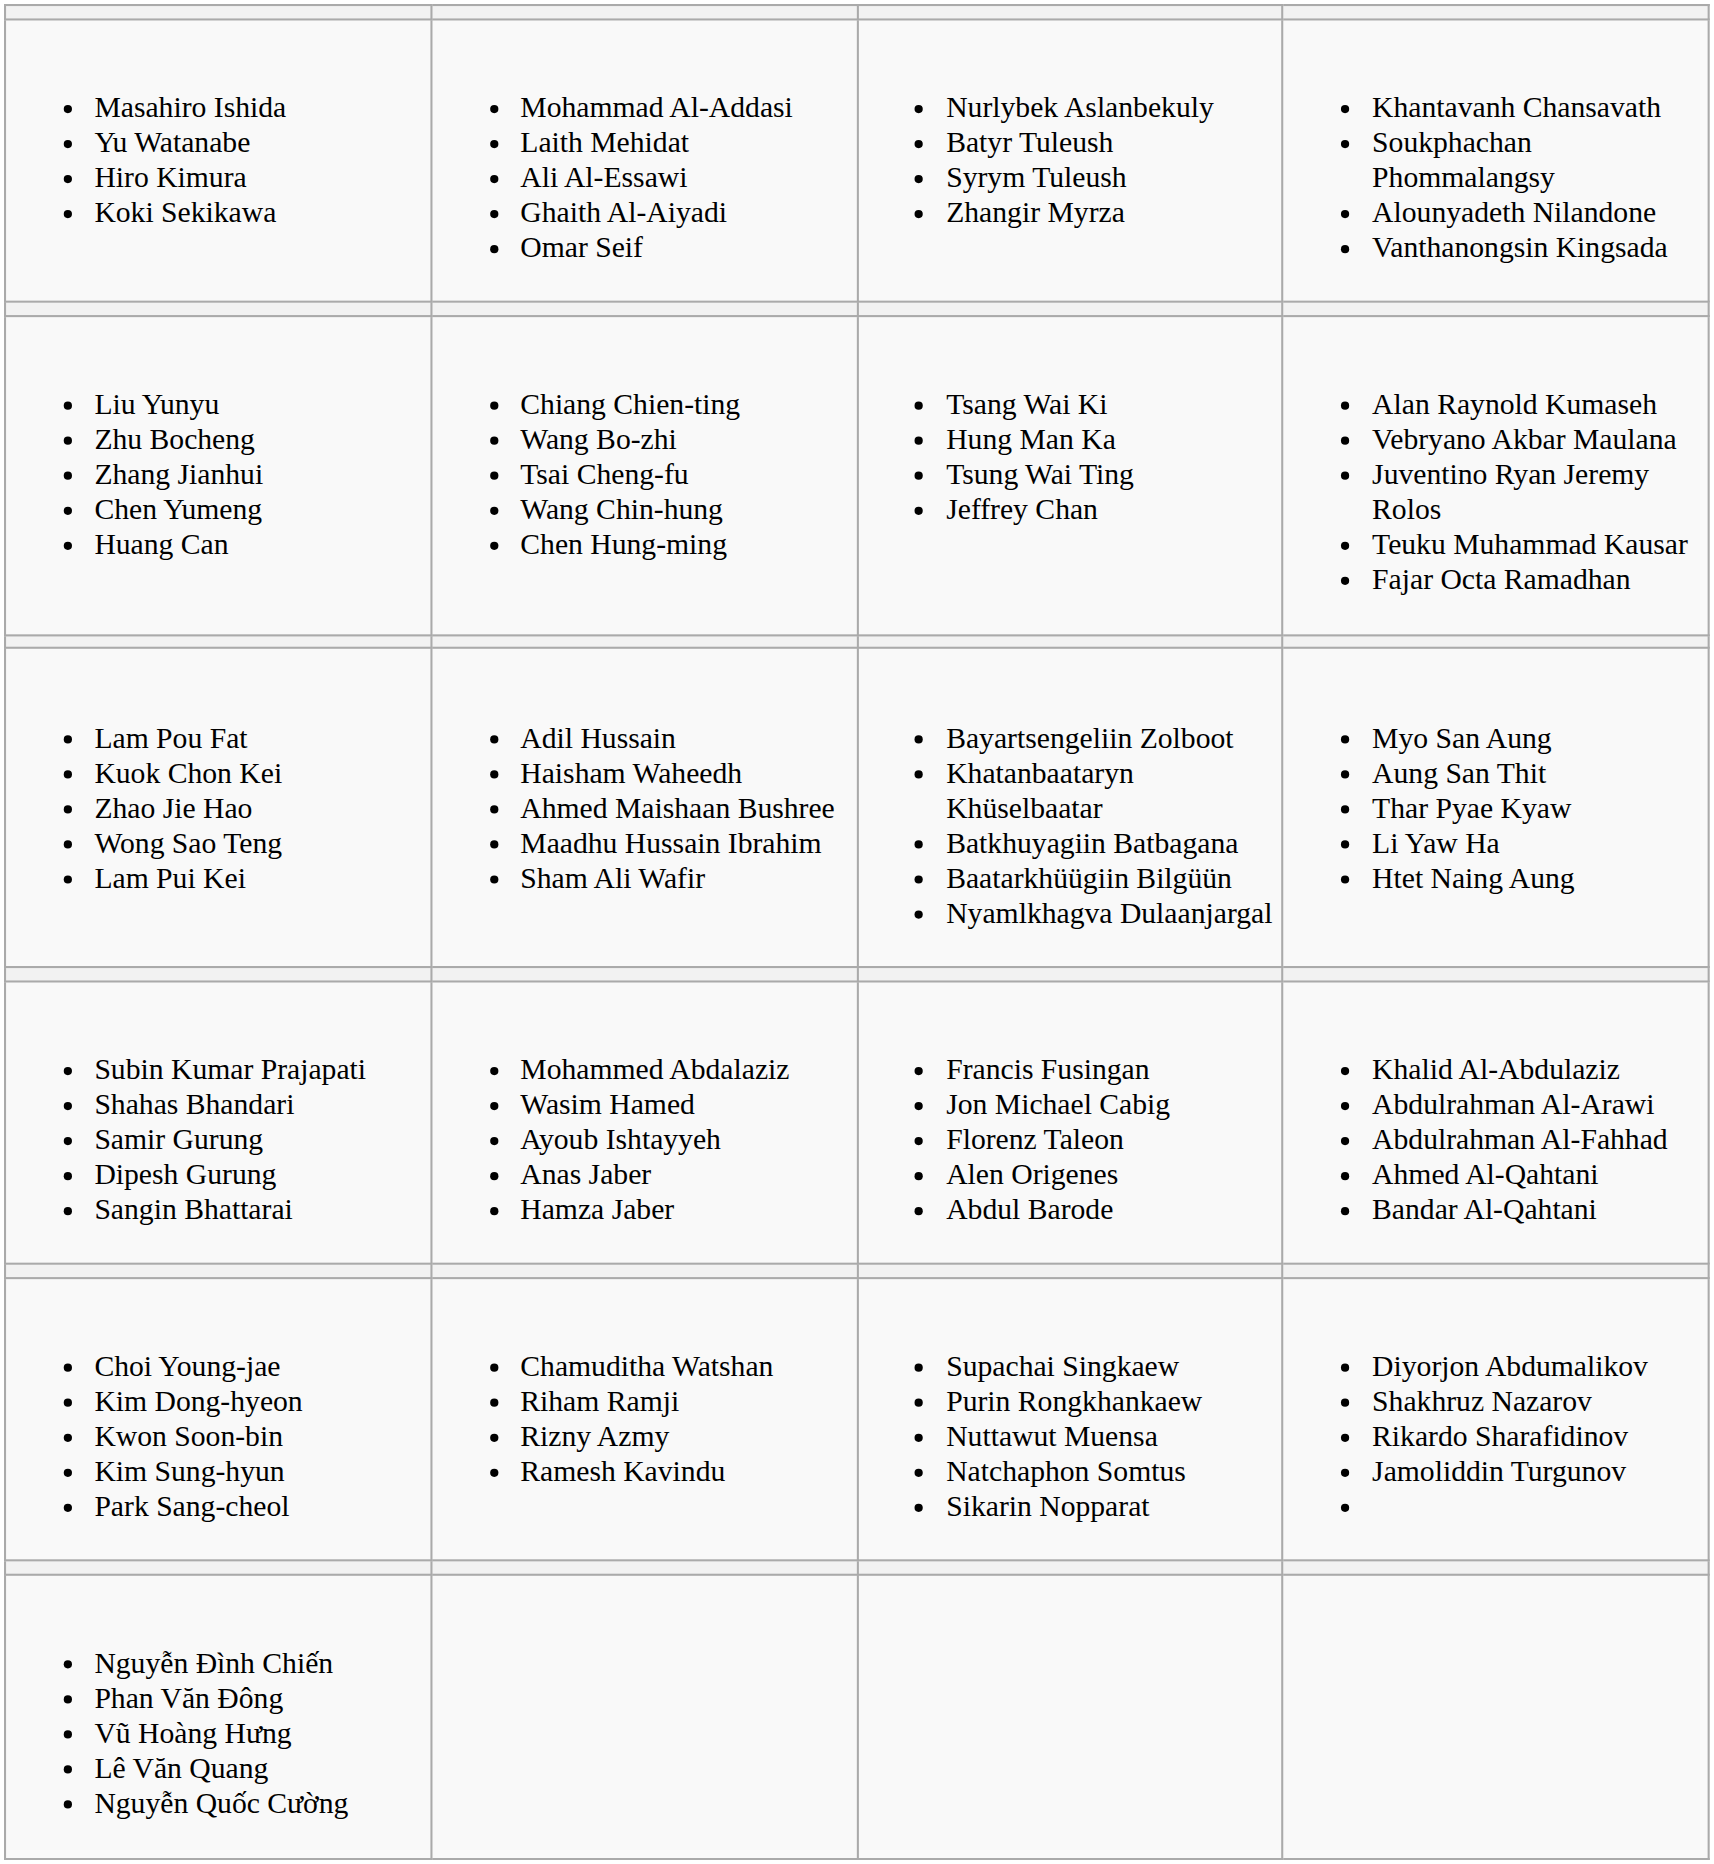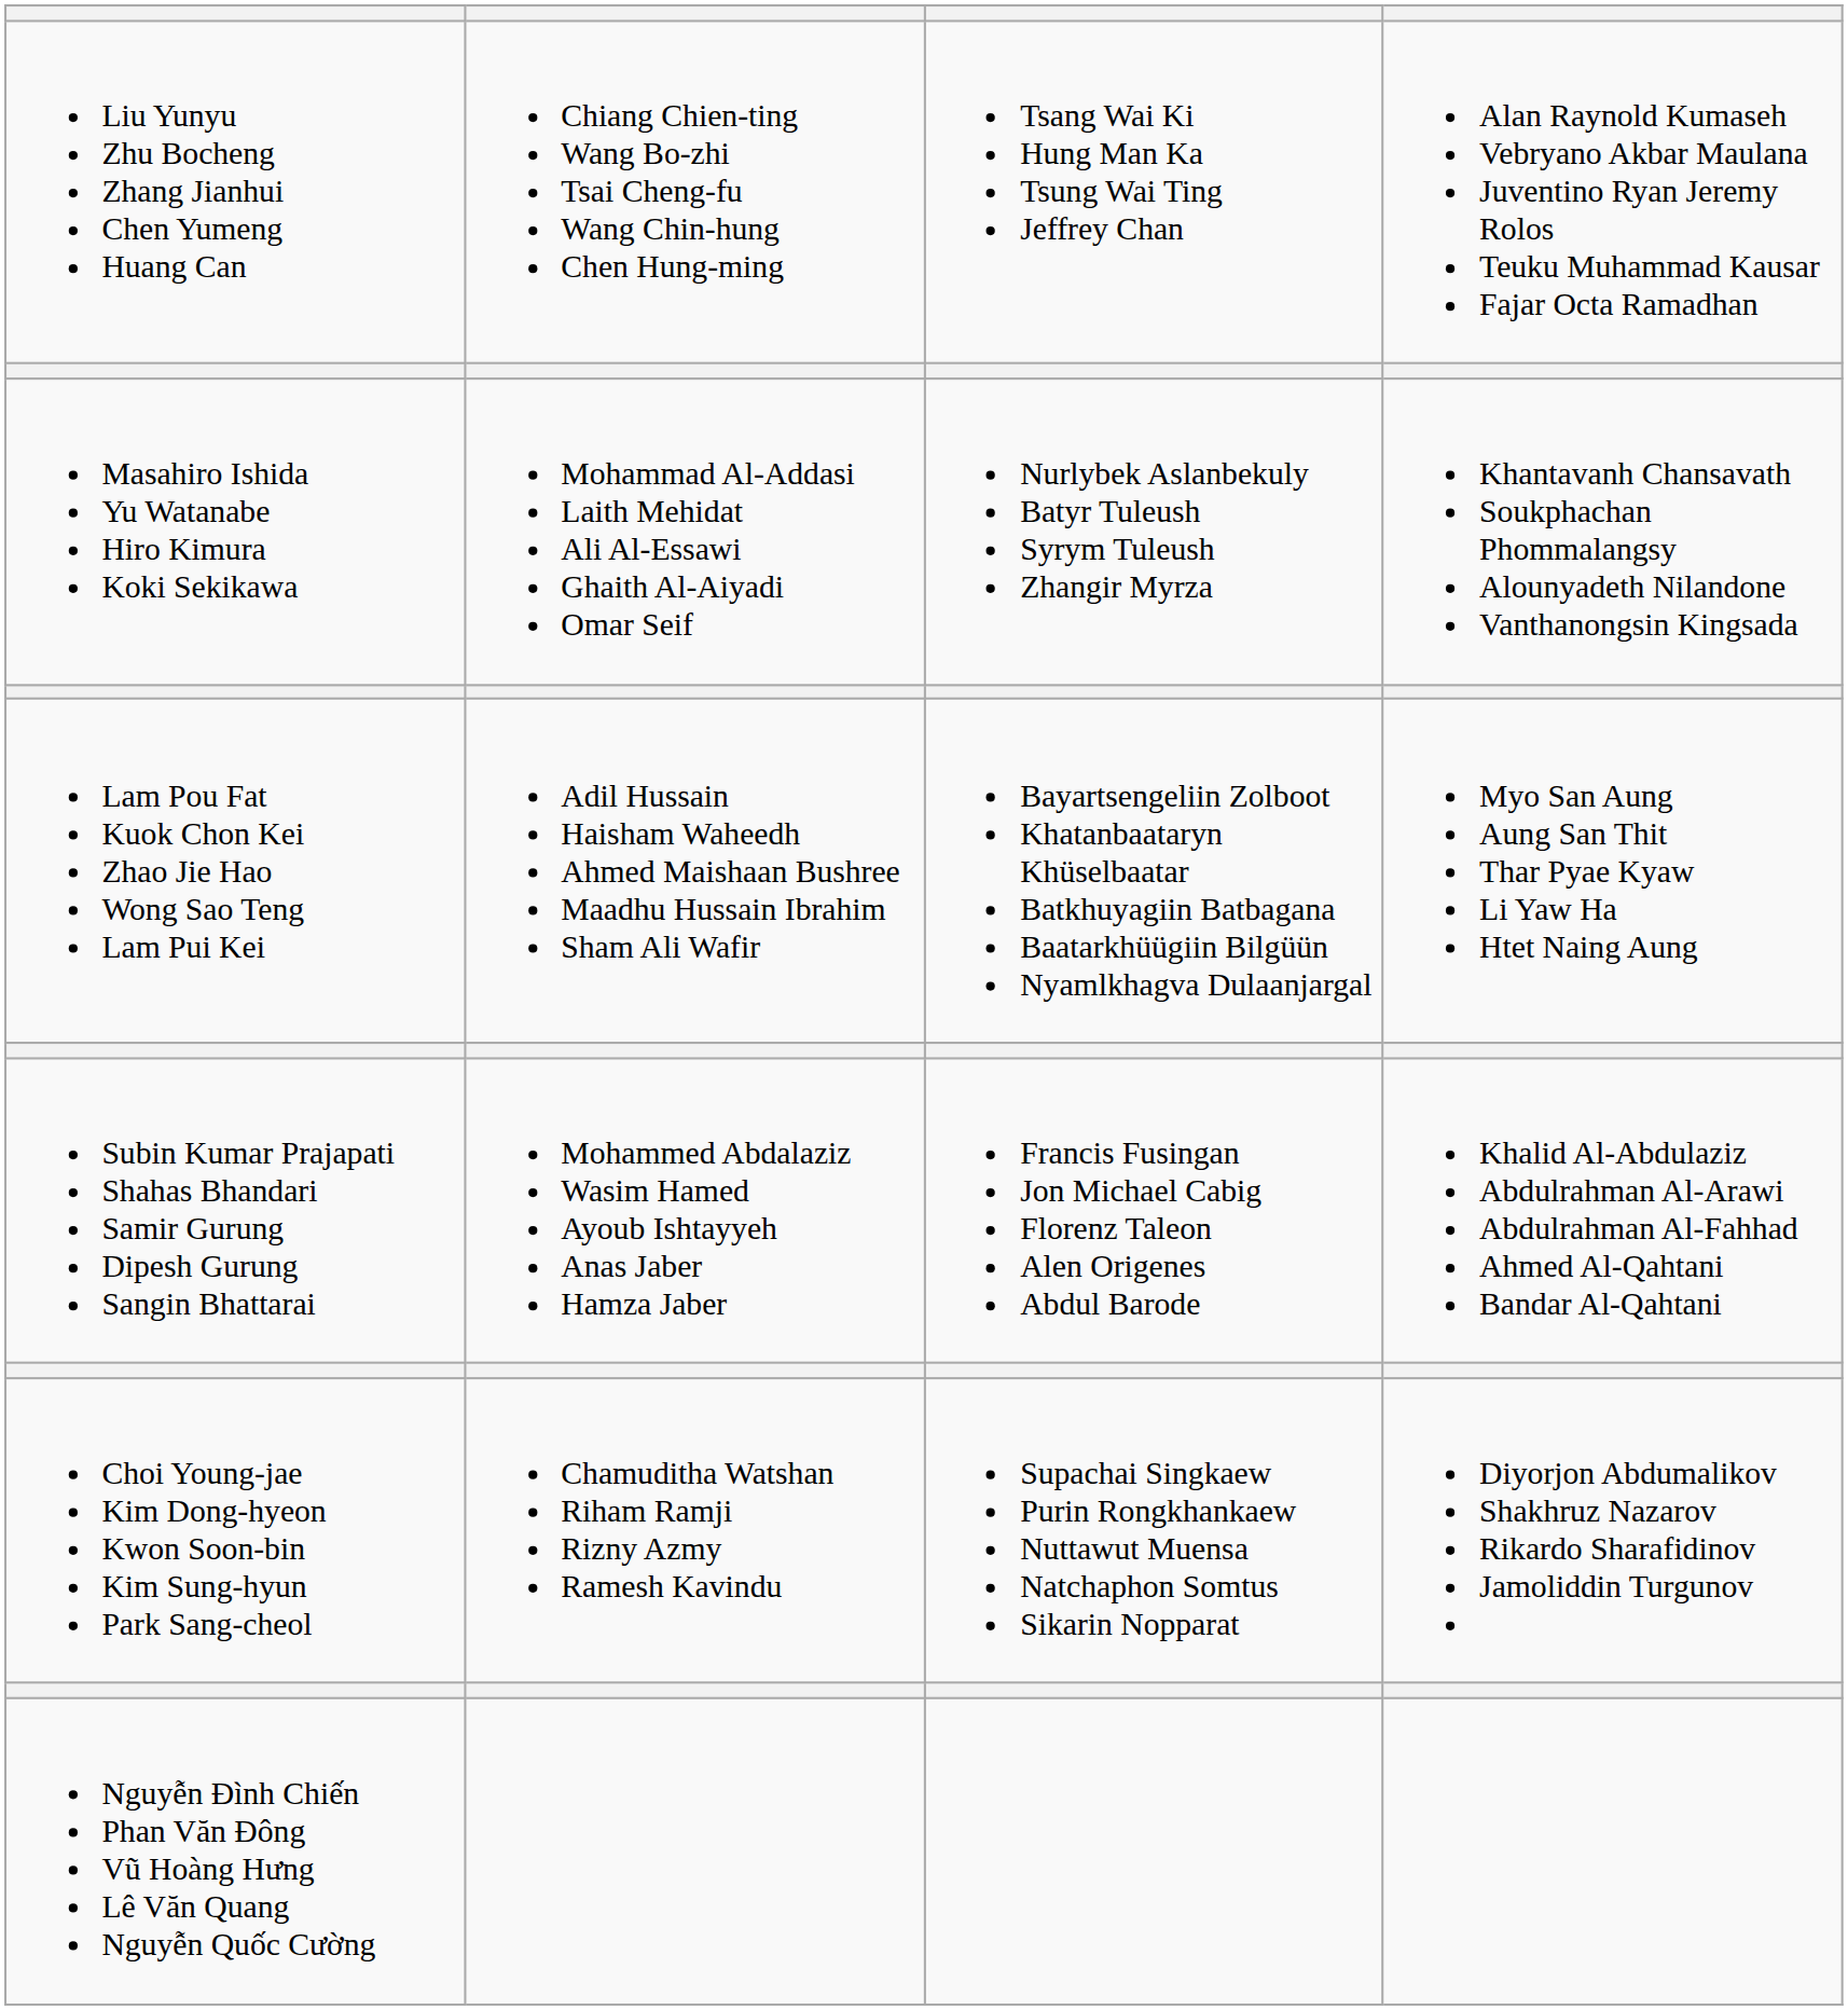 <table class="wikitable" style="font-size:90%">
 <tr>
 <th width=200></th>
 <th width=200></th>
 <th width=200></th>
 <th width=200></th>
 </tr>
 <tr>
-<td valign=top><br><ul><li>Masahiro Ishida</li><li>Yu Watanabe</li><li>Hiro Kimura</li><li>Koki Sekikawa</li></ul></td>
-<td valign=top><br><ul><li>Mohammad Al-Addasi</li><li>Laith Mehidat</li><li>Ali Al-Essawi</li><li>Ghaith Al-Aiyadi</li><li>Omar Seif</li></ul></td>
-<td valign=top><br><ul><li>Nurlybek Aslanbekuly</li><li>Batyr Tuleush</li><li>Syrym Tuleush</li><li>Zhangir Myrza</li></ul></td>
-<td valign=top><br><ul><li>Khantavanh Chansavath</li><li>Soukphachan Phommalangsy</li><li>Alounyadeth Nilandone</li><li>Vanthanongsin Kingsada</li></ul></td>
+<td valign=top><br><ul><li>Liu Yunyu</li><li>Zhu Bocheng</li><li>Zhang Jianhui</li><li>Chen Yumeng</li><li>Huang Can</li></ul></td>
+<td valign=top><br><ul><li>Chiang Chien-ting</li><li>Wang Bo-zhi</li><li>Tsai Cheng-fu</li><li>Wang Chin-hung</li><li>Chen Hung-ming</li></ul></td>
+<td valign=top><br><ul><li>Tsang Wai Ki</li><li>Hung Man Ka</li><li>Tsung Wai Ting</li><li>Jeffrey Chan</li></ul></td>
+<td valign=top><br><ul><li>Alan Raynold Kumaseh</li><li>Vebryano Akbar Maulana</li><li>Juventino Ryan Jeremy Rolos</li><li>Teuku Muhammad Kausar</li><li>Fajar Octa Ramadhan</li></ul></td>
 </tr>
 <tr>
 <th></th>
 <th></th>
 <th></th>
 <th></th>
 </tr>
 <tr>
-<td valign=top><br><ul><li>Liu Yunyu</li><li>Zhu Bocheng</li><li>Zhang Jianhui</li><li>Chen Yumeng</li><li>Huang Can</li></ul></td>
-<td valign=top><br><ul><li>Chiang Chien-ting</li><li>Wang Bo-zhi</li><li>Tsai Cheng-fu</li><li>Wang Chin-hung</li><li>Chen Hung-ming</li></ul></td>
-<td valign=top><br><ul><li>Tsang Wai Ki</li><li>Hung Man Ka</li><li>Tsung Wai Ting</li><li>Jeffrey Chan</li></ul></td>
-<td valign=top><br><ul><li>Alan Raynold Kumaseh</li><li>Vebryano Akbar Maulana</li><li>Juventino Ryan Jeremy Rolos</li><li>Teuku Muhammad Kausar</li><li>Fajar Octa Ramadhan</li></ul></td>
+<td valign=top><br><ul><li>Masahiro Ishida</li><li>Yu Watanabe</li><li>Hiro Kimura</li><li>Koki Sekikawa</li></ul></td>
+<td valign=top><br><ul><li>Mohammad Al-Addasi</li><li>Laith Mehidat</li><li>Ali Al-Essawi</li><li>Ghaith Al-Aiyadi</li><li>Omar Seif</li></ul></td>
+<td valign=top><br><ul><li>Nurlybek Aslanbekuly</li><li>Batyr Tuleush</li><li>Syrym Tuleush</li><li>Zhangir Myrza</li></ul></td>
+<td valign=top><br><ul><li>Khantavanh Chansavath</li><li>Soukphachan Phommalangsy</li><li>Alounyadeth Nilandone</li><li>Vanthanongsin Kingsada</li></ul></td>
 </tr>
 <tr>
 <th></th>
 <th></th>
 <th></th>
 <th></th>
 </tr>
 <tr>
 <td valign=top><br><ul><li>Lam Pou Fat</li><li>Kuok Chon Kei</li><li>Zhao Jie Hao</li><li>Wong Sao Teng</li><li>Lam Pui Kei</li></ul></td>
 <td valign=top><br><ul><li>Adil Hussain</li><li>Haisham Waheedh</li><li>Ahmed Maishaan Bushree</li><li>Maadhu Hussain Ibrahim</li><li>Sham Ali Wafir</li></ul></td>
 <td valign=top><br><ul><li>Bayartsengeliin Zolboot</li><li>Khatanbaataryn Khüselbaatar</li><li>Batkhuyagiin Batbagana</li><li>Baatarkhüügiin Bilgüün</li><li>Nyamlkhagva Dulaanjargal</li></ul></td>
 <td valign=top><br><ul><li>Myo San Aung</li><li>Aung San Thit</li><li>Thar Pyae Kyaw</li><li>Li Yaw Ha</li><li>Htet Naing Aung</li></ul></td>
 </tr>
 <tr>
 <th></th>
 <th></th>
 <th></th>
 <th></th>
 </tr>
 <tr>
 <td valign=top><br><ul><li>Subin Kumar Prajapati</li><li>Shahas Bhandari</li><li>Samir Gurung</li><li>Dipesh Gurung</li><li>Sangin Bhattarai</li></ul></td>
 <td valign=top><br><ul><li>Mohammed Abdalaziz</li><li>Wasim Hamed</li><li>Ayoub Ishtayyeh</li><li>Anas Jaber</li><li>Hamza Jaber</li></ul></td>
 <td valign=top><br><ul><li>Francis Fusingan</li><li>Jon Michael Cabig</li><li>Florenz Taleon</li><li>Alen Origenes</li><li>Abdul Barode</li></ul></td>
 <td valign=top><br><ul><li>Khalid Al-Abdulaziz</li><li>Abdulrahman Al-Arawi</li><li>Abdulrahman Al-Fahhad</li><li>Ahmed Al-Qahtani</li><li>Bandar Al-Qahtani</li></ul></td>
 </tr>
 <tr>
 <th></th>
 <th></th>
 <th></th>
 <th></th>
 </tr>
 <tr>
 <td valign=top><br><ul><li>Choi Young-jae</li><li>Kim Dong-hyeon</li><li>Kwon Soon-bin</li><li>Kim Sung-hyun</li><li>Park Sang-cheol</li></ul></td>
 <td valign=top><br><ul><li>Chamuditha Watshan</li><li>Riham Ramji</li><li>Rizny Azmy</li><li>Ramesh Kavindu</li></ul></td>
 <td valign=top><br><ul><li>Supachai Singkaew</li><li>Purin Rongkhankaew</li><li>Nuttawut Muensa</li><li>Natchaphon Somtus</li><li>Sikarin Nopparat</li></ul></td>
 <td valign=top><br><ul><li>Diyorjon Abdumalikov</li><li>Shakhruz Nazarov</li><li>Rikardo Sharafidinov</li><li>Jamoliddin Turgunov</li><li></li></ul></td>
 </tr>
 <tr>
 <th></th>
 <th></th>
 <th></th>
 <th></th>
 </tr>
 <tr>
 <td valign=top><br><ul><li>Nguyễn Đình Chiến</li><li>Phan Văn Đông</li><li>Vũ Hoàng Hưng</li><li>Lê Văn Quang</li><li>Nguyễn Quốc Cường</li></ul></td>
 <td valign=top></td>
 <td valign=top></td>
 <td valign=top></td>
 </tr>
 </table>
